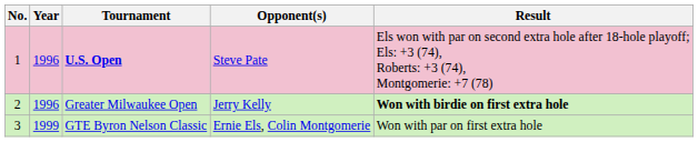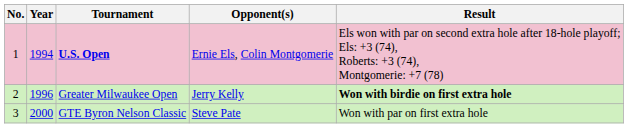 <table class="wikitable" style="font-size:95%;">
 <tr>
 <th>No.</th>
 <th>Year</th>
 <th>Tournament</th>
 <th>Opponent(s)</th>
 <th>Result</th>
 </tr>
 <tr style="background:#F2C1D1;">
 <td align=center>1</td>
-<td><a href='#'>1996</a></td>
+<td><a href='#'>1994</a></td>
 <td><strong><a href='#'>U.S. Open</a></strong></td>
-<td> <a href='#'>Steve Pate</a></td>
+<td> <a href='#'>Ernie Els</a>,  <a href='#'>Colin Montgomerie</a></td>
 <td>Els won with par on second extra hole after 18-hole playoff;<br>Els: +3 (74),<br>Roberts: +3 (74),<br>Montgomerie: +7 (78)</td>
 </tr>
 <tr style="background:#D0F0C0;">
 <td align=center>2</td>
 <td><a href='#'>1996</a></td>
 <td><a href='#'>Greater Milwaukee Open</a></td>
 <td> <a href='#'>Jerry Kelly</a></td>
 <td><strong>Won with birdie on first extra hole</strong></td>
 </tr>
 <tr style="background:#D0F0C0;">
 <td align=center>3</td>
-<td><a href='#'>1999</a></td>
+<td><a href='#'>2000</a></td>
 <td><a href='#'>GTE Byron Nelson Classic</a></td>
-<td> <a href='#'>Ernie Els</a>,  <a href='#'>Colin Montgomerie</a></td>
+<td> <a href='#'>Steve Pate</a></td>
 <td>Won with par on first extra hole</td>
 </tr>
 </table>
